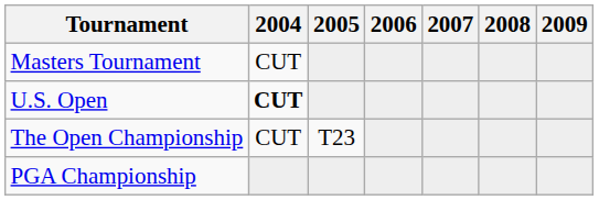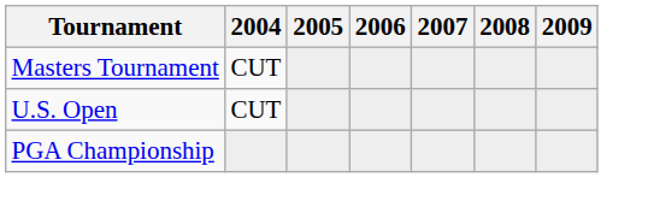 <table class="wikitable" style="font-size:95%;text-align:center;">
 <tr>
 <th>Tournament</th>
 <th>2004</th>
 <th>2005</th>
 <th>2006</th>
 <th>2007</th>
 <th>2008</th>
 <th>2009</th>
 </tr>
 <tr>
 <td align=left><a href='#'>Masters Tournament</a></td>
 <td>CUT</td>
 <td style="background:#eeeeee;"></td>
 <td style="background:#eeeeee;"></td>
 <td style="background:#eeeeee;"></td>
 <td style="background:#eeeeee;"></td>
 <td style="background:#eeeeee;"></td>
 </tr>
 <tr>
 <td align=left><a href='#'>U.S. Open</a></td>
-<td><strong>CUT</strong></td>
+<td>CUT</td>
 <td style="background:#eeeeee;"></td>
-<td style="background:#eeeeee;"></td>
-<td style="background:#eeeeee;"></td>
-<td style="background:#eeeeee;"></td>
-<td style="background:#eeeeee;"></td>
-</tr>
-<tr>
-<td align=left><a href='#'>The Open Championship</a></td>
-<td>CUT</td>
-<td>T23</td>
 <td style="background:#eeeeee;"></td>
 <td style="background:#eeeeee;"></td>
 <td style="background:#eeeeee;"></td>
 <td style="background:#eeeeee;"></td>
 </tr>
 <tr>
 <td align=left><a href='#'>PGA Championship</a></td>
 <td style="background:#eeeeee;"></td>
 <td style="background:#eeeeee;"></td>
 <td style="background:#eeeeee;"></td>
 <td style="background:#eeeeee;"></td>
 <td style="background:#eeeeee;"></td>
 <td style="background:#eeeeee;"></td>
 </tr>
 </table>
